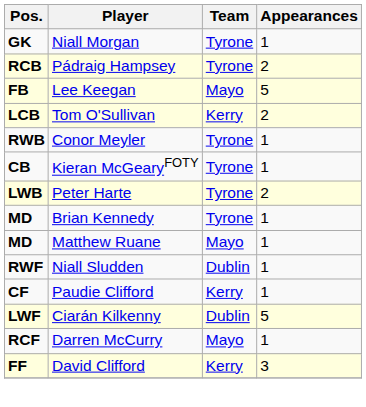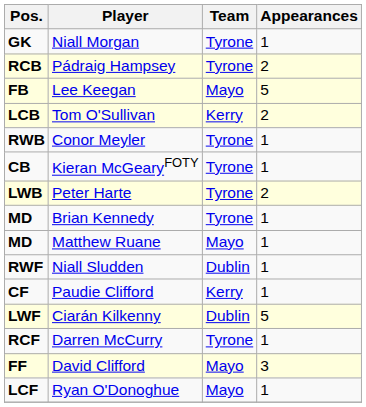 <table class="wikitable">
 <tr>
 <th>Pos.</th>
 <th>Player</th>
 <th>Team</th>
 <th>Appearances</th>
 </tr>
 <tr>
 <td><strong>GK</strong></td>
 <td> <a href='#'>Niall Morgan</a></td>
 <td><a href='#'>Tyrone</a></td>
 <td>1</td>
 </tr>
 <tr bgcolor="#FFFFDD">
 <td><strong>RCB</strong></td>
 <td> <a href='#'>Pádraig Hampsey</a></td>
 <td><a href='#'>Tyrone</a></td>
 <td>2</td>
 </tr>
 <tr bgcolor="#FFFFDD">
 <td><strong>FB</strong></td>
 <td> <a href='#'>Lee Keegan</a></td>
 <td><a href='#'>Mayo</a></td>
 <td>5</td>
 </tr>
 <tr bgcolor="#FFFFDD">
 <td><strong>LCB</strong></td>
 <td> <a href='#'>Tom O'Sullivan</a></td>
 <td><a href='#'>Kerry</a></td>
 <td>2</td>
 </tr>
 <tr>
 <td><strong>RWB</strong></td>
 <td> <a href='#'>Conor Meyler</a></td>
 <td><a href='#'>Tyrone</a></td>
 <td>1</td>
 </tr>
 <tr>
 <td><strong>CB</strong></td>
 <td> <a href='#'>Kieran McGeary</a><sup>FOTY</sup></td>
 <td><a href='#'>Tyrone</a></td>
 <td>1</td>
 </tr>
 <tr bgcolor="#FFFFDD">
 <td><strong>LWB</strong></td>
 <td> <a href='#'>Peter Harte</a></td>
 <td><a href='#'>Tyrone</a></td>
 <td>2</td>
 </tr>
 <tr>
 <td><strong>MD</strong></td>
 <td> <a href='#'>Brian Kennedy</a></td>
 <td><a href='#'>Tyrone</a></td>
 <td>1</td>
 </tr>
 <tr>
 <td><strong>MD</strong></td>
 <td> <a href='#'>Matthew Ruane</a></td>
 <td><a href='#'>Mayo</a></td>
 <td>1</td>
 </tr>
 <tr>
 <td><strong>RWF</strong></td>
 <td> <a href='#'>Niall Sludden</a></td>
 <td><a href='#'>Dublin</a></td>
 <td>1</td>
 </tr>
 <tr>
 <td><strong>CF</strong></td>
 <td> <a href='#'>Paudie Clifford</a></td>
 <td><a href='#'>Kerry</a></td>
 <td>1</td>
 </tr>
 <tr bgcolor="#FFFFDD">
 <td><strong>LWF</strong></td>
 <td> <a href='#'>Ciarán Kilkenny</a></td>
 <td><a href='#'>Dublin</a></td>
 <td>5</td>
 </tr>
 <tr>
 <td><strong>RCF</strong></td>
 <td> <a href='#'>Darren McCurry</a></td>
-<td><a href='#'>Mayo</a></td>
+<td><a href='#'>Tyrone</a></td>
 <td>1</td>
 </tr>
 <tr bgcolor="#FFFFDD">
 <td><strong>FF</strong></td>
 <td> <a href='#'>David Clifford</a></td>
-<td><a href='#'>Kerry</a></td>
+<td><a href='#'>Mayo</a></td>
 <td>3</td>
+</tr>
+<tr>
+<td><strong>LCF</strong></td>
+<td> <a href='#'>Ryan O'Donoghue</a></td>
+<td><a href='#'>Mayo</a></td>
+<td>1</td>
 </tr>
 <tr>
 </tr>
 </table>
